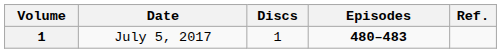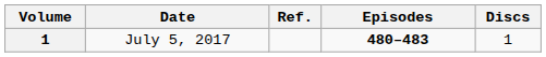 <table class="wikitable" style="text-align:center;">
 <tr>
 <th scope="col" style="width:5em;">Volume</th>
 <th scope="col" style="width:12em;">Date</th>
+<th scope="col" style="width:3em;">Ref.</th>
+<th scope="col" style="width:10em;">Episodes</th>
 <th scope="col" style="width:4em;">Discs</th>
-<th scope="col" style="width:10em;">Episodes</th>
-<th scope="col" style="width:3em;">Ref.</th>
 </tr>
 <tr>
 <th scope="row">1</th>
 <td>July 5, 2017</td>
+<td></td>
+<td><strong>480–483</strong></td>
 <td>1</td>
-<td><strong>480–483</strong></td>
-<td></td>
 </tr>
 </table>
